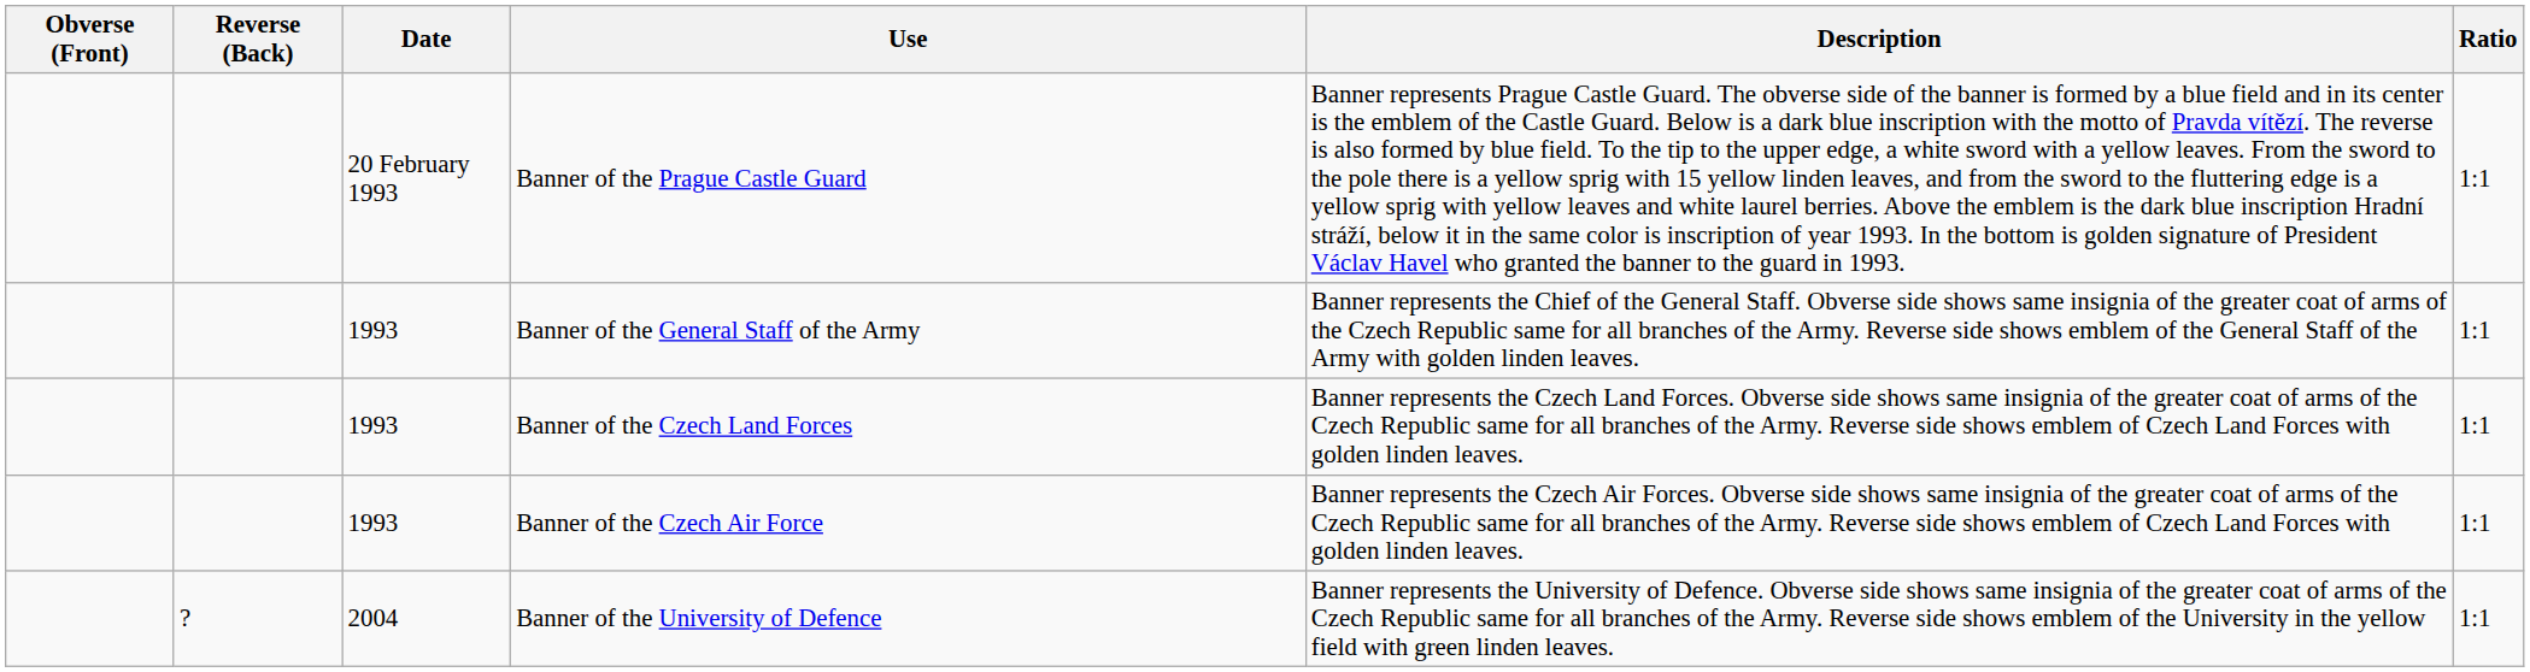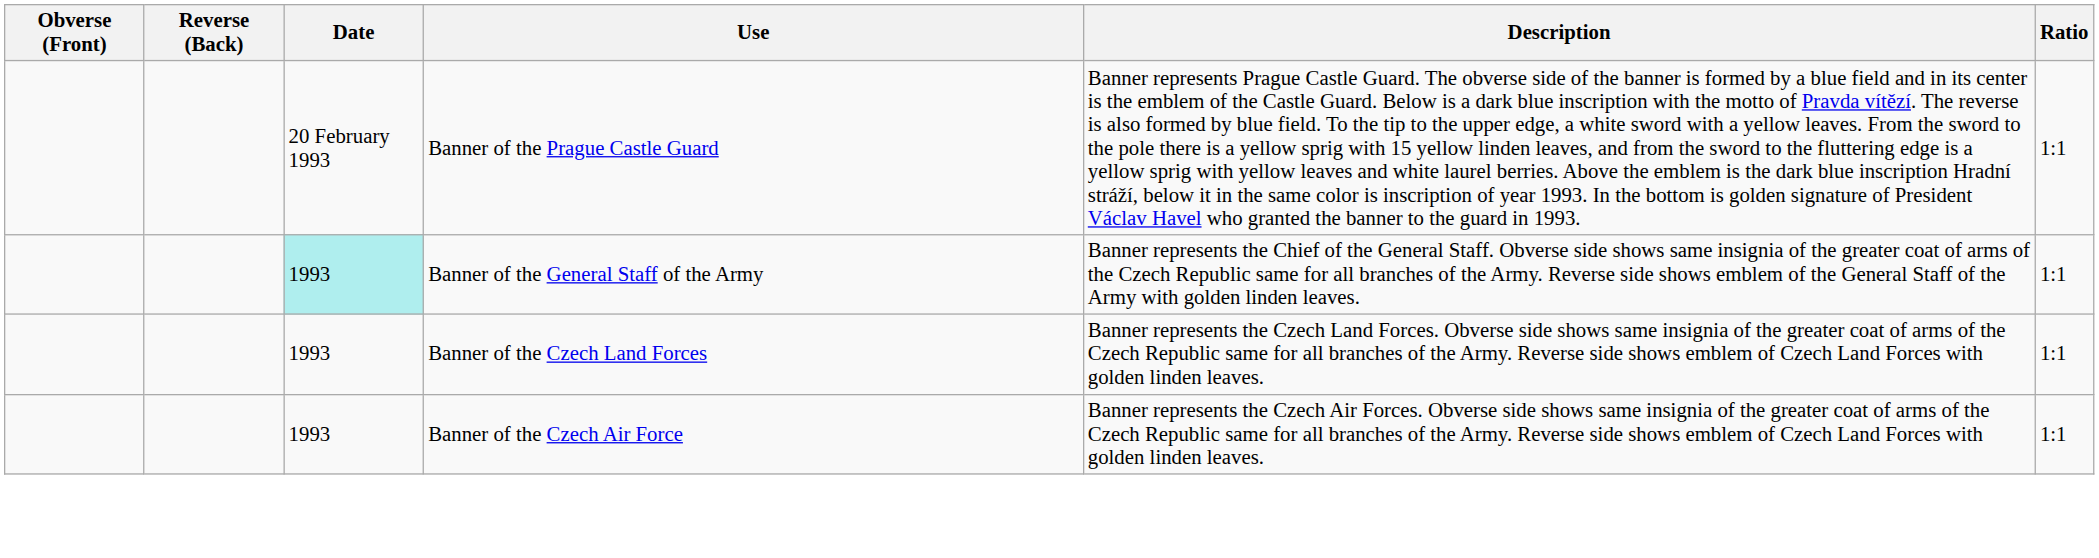 <table class="wikitable">
 <tr>
 <th width="100">Obverse (Front)</th>
 <th width="100">Reverse (Back)</th>
 <th width="100">Date</th>
 <th width="500">Use</th>
 <th width="725">Description</th>
 <th>Ratio</th>
 </tr>
 <tr>
 <td></td>
 <td></td>
 <td>20 February 1993</td>
 <td rowspan="1">Banner of the <a href='#'>Prague Castle Guard</a></td>
 <td>Banner represents Prague Castle Guard. The obverse side of the banner is formed by a blue field and in its center is the emblem of the Castle Guard. Below is a dark blue inscription with the motto of <a href='#'>Pravda vítězí</a>. The reverse is also formed by blue field. To the tip to the upper edge, a white sword with a yellow leaves. From the sword to the pole there is a yellow sprig with 15 yellow linden leaves, and from the sword to the fluttering edge is a yellow sprig with yellow leaves and white laurel berries. Above the emblem is the dark blue inscription Hradní stráží, below it in the same color is inscription of year 1993. In the bottom is golden signature of President <a href='#'>Václav Havel</a> who granted the banner to the guard in 1993.</td>
 <td>1:1</td>
 </tr>
 <tr>
 <td></td>
 <td></td>
-<td>1993</td>
+<td style="background: paleturquoise;">1993</td>
 <td rowspan="1">Banner of the <a href='#'>General Staff</a> of the Army</td>
 <td>Banner represents the Chief of the General Staff. Obverse side shows same insignia of the greater coat of arms of the Czech Republic same for all branches of the Army. Reverse side shows emblem of the General Staff of the Army with golden linden leaves.</td>
 <td>1:1</td>
 </tr>
 <tr>
 <td></td>
 <td></td>
 <td>1993</td>
 <td rowspan="1">Banner of the <a href='#'>Czech Land Forces</a></td>
 <td>Banner represents the Czech Land Forces. Obverse side shows same insignia of the greater coat of arms of the Czech Republic same for all branches of the Army. Reverse side shows emblem of Czech Land Forces with golden linden leaves.</td>
 <td>1:1</td>
 </tr>
 <tr>
 <td></td>
 <td></td>
 <td>1993</td>
 <td rowspan="1">Banner of the <a href='#'>Czech Air Force</a></td>
 <td>Banner represents the Czech Air Forces. Obverse side shows same insignia of the greater coat of arms of the Czech Republic same for all branches of the Army. Reverse side shows emblem of Czech Land Forces with golden linden leaves.</td>
 <td>1:1</td>
 </tr>
-<tr>
-<td></td>
-<td><div>?</div></td>
-<td>2004</td>
-<td rowspan="1">Banner of the <a href='#'>University of Defence</a></td>
-<td>Banner represents the University of Defence. Obverse side shows same insignia of the greater coat of arms of the Czech Republic same for all branches of the Army. Reverse side shows emblem of the University in the yellow field with green linden leaves.</td>
-<td>1:1</td>
-</tr>
 </table>
